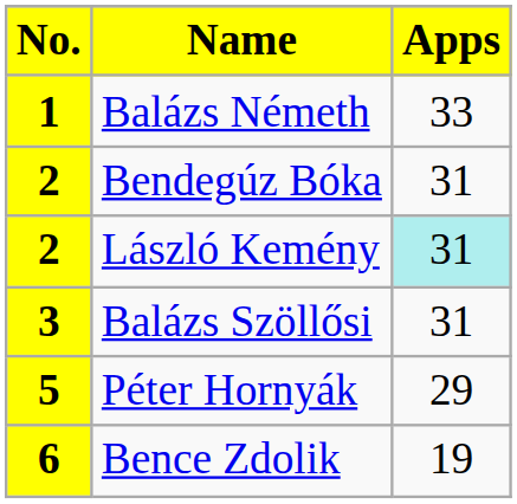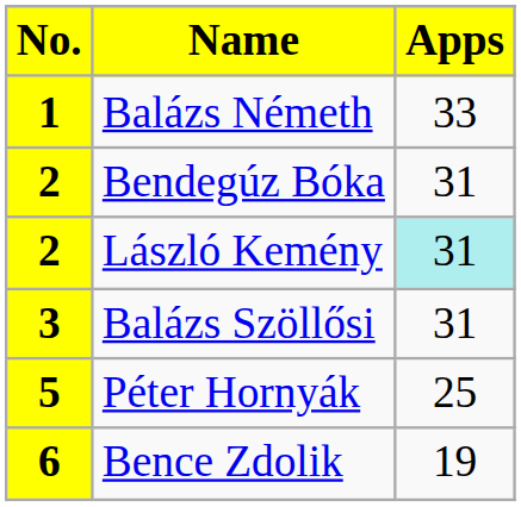 <table class="wikitable" style="text-align:center;">
 <tr>
 </tr>
 <tr>
 <th style="color:black; background:yellow">No.</th>
 <th style="color:black; background:yellow">Name</th>
 <th style="color:black; background:yellow">Apps</th>
 </tr>
 <tr>
 <th style="color:black; background:yellow">1</th>
 <td align="left"> <a href='#'>Balázs Németh</a></td>
 <td>33</td>
 </tr>
 <tr>
 <th style="color:black; background:yellow">2</th>
 <td align="left"> <a href='#'>Bendegúz Bóka</a></td>
 <td>31</td>
 </tr>
 <tr>
 <th style="color:black; background:yellow">2</th>
 <td align="left"> <a href='#'>László Kemény</a></td>
 <td style="background: paleturquoise;">31</td>
 </tr>
 <tr>
 <th style="color:black; background:yellow">3</th>
 <td align="left"> <a href='#'>Balázs Szöllősi</a></td>
 <td>31</td>
 </tr>
 <tr>
 <th style="color:black; background:yellow">5</th>
 <td align="left"> <a href='#'>Péter Hornyák</a></td>
-<td>29</td>
+<td>25</td>
 </tr>
 <tr>
 <th style="color:black; background:yellow">6</th>
 <td align="left"> <a href='#'>Bence Zdolik</a></td>
 <td>19</td>
 </tr>
 </table>
